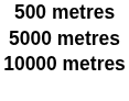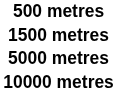 <table>
 <tr>
 <th scope="row" rowspan=2>500 metres<br></th>
 <td rowspan=2></td>
 <td rowspan=2></td>
 <td></td>
 </tr>
 <tr>
+<td></td>
+</tr>
+<tr>
+<th scope="row">1500 metres<br></th>
+<td></td>
+<td></td>
 <td></td>
 </tr>
 <tr>
 <th scope="row">5000 metres<br></th>
 <td></td>
 <td></td>
 <td></td>
 </tr>
 <tr>
 <th scope="row">10000 metres<br></th>
 <td></td>
 <td></td>
 <td></td>
 </tr>
 </table>
